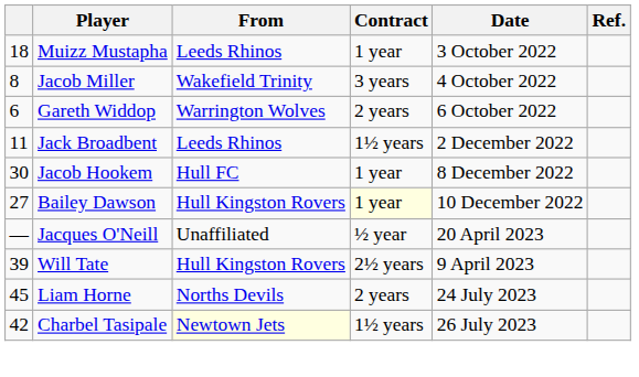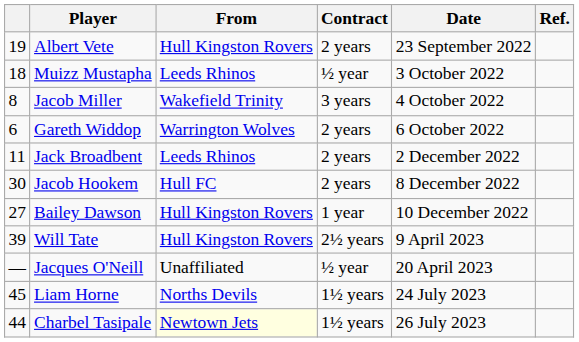 <table class="wikitable defaultleft col1center">
 <tr>
 <th></th>
 <th>Player</th>
 <th>From</th>
 <th>Contract</th>
 <th>Date</th>
 <th>Ref.</th>
 </tr>
 <tr>
+<td>19</td>
+<td> <a href='#'>Albert Vete</a></td>
+<td> <a href='#'>Hull Kingston Rovers</a></td>
+<td>2 years</td>
+<td>23 September 2022</td>
+<td></td>
+</tr>
+<tr>
 <td>18</td>
 <td> <a href='#'>Muizz Mustapha</a></td>
 <td> <a href='#'>Leeds Rhinos</a></td>
-<td>1 year</td>
+<td>½ year</td>
 <td>3 October 2022</td>
 <td></td>
 </tr>
 <tr>
 <td>8</td>
 <td> <a href='#'>Jacob Miller</a></td>
 <td> <a href='#'>Wakefield Trinity</a></td>
 <td>3 years</td>
 <td>4 October 2022</td>
 <td></td>
 </tr>
 <tr>
 <td>6</td>
 <td> <a href='#'>Gareth Widdop</a></td>
 <td> <a href='#'>Warrington Wolves</a></td>
 <td>2 years</td>
 <td>6 October 2022</td>
 <td></td>
 </tr>
 <tr>
 <td>11</td>
 <td> <a href='#'>Jack Broadbent</a></td>
 <td> <a href='#'>Leeds Rhinos</a></td>
-<td>1½ years</td>
+<td>2 years</td>
 <td>2 December 2022</td>
 <td></td>
 </tr>
 <tr>
 <td>30</td>
 <td> <a href='#'>Jacob Hookem</a></td>
 <td> <a href='#'>Hull FC</a></td>
-<td>1 year</td>
+<td>2 years</td>
 <td>8 December 2022</td>
 <td></td>
 </tr>
 <tr>
 <td>27</td>
 <td> <a href='#'>Bailey Dawson</a></td>
 <td> <a href='#'>Hull Kingston Rovers</a></td>
-<td style="background: lightyellow;">1 year</td>
+<td>1 year</td>
 <td>10 December 2022</td>
+<td></td>
+</tr>
+<tr>
+<td>39</td>
+<td> <a href='#'>Will Tate</a></td>
+<td> <a href='#'>Hull Kingston Rovers</a></td>
+<td>2½ years</td>
+<td>9 April 2023</td>
 <td></td>
 </tr>
 <tr>
 <td>—</td>
 <td> <a href='#'>Jacques O'Neill</a></td>
 <td>Unaffiliated</td>
 <td>½ year</td>
 <td>20 April 2023</td>
 <td></td>
 </tr>
 <tr>
-<td>39</td>
-<td> <a href='#'>Will Tate</a></td>
-<td> <a href='#'>Hull Kingston Rovers</a></td>
-<td>2½ years</td>
-<td>9 April 2023</td>
-<td></td>
-</tr>
-<tr>
 <td>45</td>
 <td> <a href='#'>Liam Horne</a></td>
 <td> <a href='#'>Norths Devils</a></td>
-<td>2 years</td>
+<td>1½ years</td>
 <td>24 July 2023</td>
 <td></td>
 </tr>
 <tr>
-<td>42</td>
+<td>44</td>
 <td> <a href='#'>Charbel Tasipale</a></td>
 <td style="background: lightyellow;"> <a href='#'>Newtown Jets</a></td>
 <td>1½ years</td>
 <td>26 July 2023</td>
 <td></td>
 </tr>
 </table>
